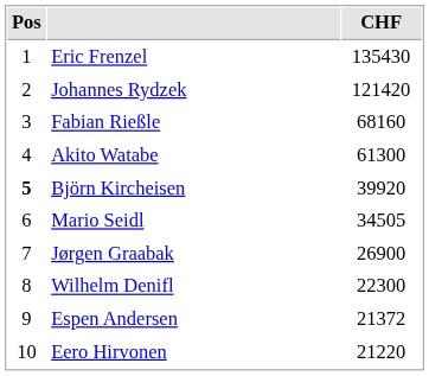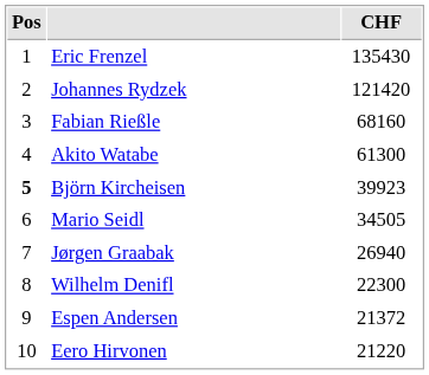 <table cellspacing="1" cellpadding="3" style="border:1px solid #AAAAAA;font-size:86%">
 <tr bgcolor="#E4E4E4">
 <th style="border-bottom:1px solid #AAAAAA" width=10>Pos</th>
 <th style="border-bottom:1px solid #AAAAAA" width=200></th>
 <th style="border-bottom:1px solid #AAAAAA" width=50>CHF</th>
 </tr>
 <tr align=center>
 <td>1</td>
 <td align=left> <a href='#'>Eric Frenzel</a></td>
 <td>135430</td>
 </tr>
 <tr align=center>
 <td>2</td>
 <td align=left> <a href='#'>Johannes Rydzek</a></td>
 <td>121420</td>
 </tr>
 <tr align=center>
 <td>3</td>
 <td align=left> <a href='#'>Fabian Rießle</a></td>
 <td>68160</td>
 </tr>
 <tr align=center>
 <td>4</td>
 <td align=left> <a href='#'>Akito Watabe</a></td>
 <td>61300</td>
 </tr>
 <tr align=center>
 <td><strong>5</strong></td>
 <td align=left> <a href='#'>Björn Kircheisen</a></td>
-<td>39920</td>
+<td>39923</td>
 </tr>
 <tr align=center>
 <td>6</td>
 <td align=left> <a href='#'>Mario Seidl</a></td>
 <td>34505</td>
 </tr>
 <tr align=center>
 <td>7</td>
 <td align=left> <a href='#'>Jørgen Graabak</a></td>
-<td>26900</td>
+<td>26940</td>
 </tr>
 <tr align=center>
 <td>8</td>
 <td align=left> <a href='#'>Wilhelm Denifl</a></td>
 <td>22300</td>
 </tr>
 <tr align=center>
 <td>9</td>
 <td align=left> <a href='#'>Espen Andersen</a></td>
 <td>21372</td>
 </tr>
 <tr align=center>
 <td>10</td>
 <td align=left> <a href='#'>Eero Hirvonen</a></td>
 <td>21220</td>
 </tr>
 </table>
